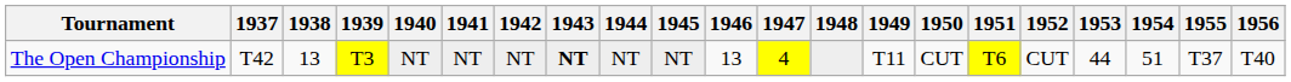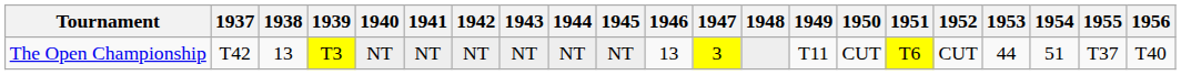 <table class="wikitable" style="font-size:95%;text-align:center;">
 <tr>
 <th>Tournament</th>
 <th>1937</th>
 <th>1938</th>
 <th>1939</th>
 <th>1940</th>
 <th>1941</th>
 <th>1942</th>
 <th>1943</th>
 <th>1944</th>
 <th>1945</th>
 <th>1946</th>
 <th>1947</th>
 <th>1948</th>
 <th>1949</th>
 <th>1950</th>
 <th>1951</th>
 <th>1952</th>
 <th>1953</th>
 <th>1954</th>
 <th>1955</th>
 <th>1956</th>
 </tr>
 <tr>
 <td align=left><a href='#'>The Open Championship</a></td>
 <td>T42</td>
 <td>13</td>
 <td align="center" style="background:yellow;">T3</td>
 <td style="background:#eeeeee;">NT</td>
 <td style="background:#eeeeee;">NT</td>
 <td style="background:#eeeeee;">NT</td>
-<td style="background:#eeeeee;"><strong>NT</strong></td>
+<td style="background:#eeeeee;">NT</td>
 <td style="background:#eeeeee;">NT</td>
 <td style="background:#eeeeee;">NT</td>
 <td>13</td>
-<td align="center" style="background:yellow;">4</td>
+<td align="center" style="background:yellow;">3</td>
 <td style="background:#eeeeee;"></td>
 <td>T11</td>
 <td>CUT</td>
 <td align="center" style="background:yellow;">T6</td>
 <td>CUT</td>
 <td>44</td>
 <td>51</td>
 <td>T37</td>
 <td>T40</td>
 </tr>
 </table>
